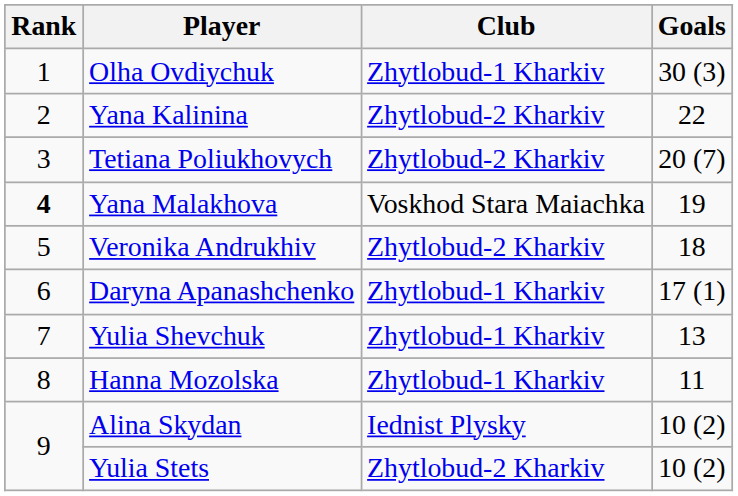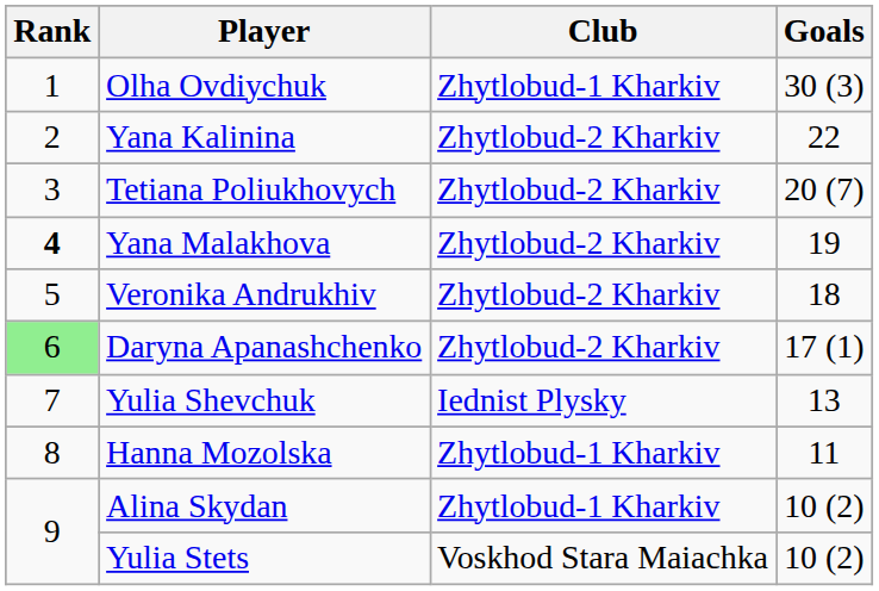 <table class="wikitable" style="text-align:center">
 <tr>
 <th>Rank</th>
 <th>Player</th>
 <th>Club</th>
 <th>Goals</th>
 </tr>
 <tr>
 <td>1</td>
 <td align="left"> <a href='#'>Olha Ovdiychuk</a></td>
 <td align="left"><a href='#'>Zhytlobud-1 Kharkiv</a></td>
 <td>30 (3)</td>
 </tr>
 <tr>
 <td>2</td>
 <td align="left"> <a href='#'>Yana Kalinina</a></td>
 <td align="left"><a href='#'>Zhytlobud-2 Kharkiv</a></td>
 <td>22</td>
 </tr>
 <tr>
 <td>3</td>
 <td align="left"> <a href='#'>Tetiana Poliukhovych</a></td>
 <td align="left"><a href='#'>Zhytlobud-2 Kharkiv</a></td>
 <td>20 (7)</td>
 </tr>
 <tr>
 <td><strong>4</strong></td>
 <td align="left"> <a href='#'>Yana Malakhova</a></td>
-<td align="left">Voskhod Stara Maiachka</td>
+<td align="left"><a href='#'>Zhytlobud-2 Kharkiv</a></td>
 <td>19</td>
 </tr>
 <tr>
 <td>5</td>
 <td align="left"> <a href='#'>Veronika Andrukhiv</a></td>
 <td align="left"><a href='#'>Zhytlobud-2 Kharkiv</a></td>
 <td>18</td>
 </tr>
 <tr>
-<td>6</td>
+<td style="background: lightgreen;">6</td>
 <td align="left"> <a href='#'>Daryna Apanashchenko</a></td>
-<td align="left"><a href='#'>Zhytlobud-1 Kharkiv</a></td>
+<td align="left"><a href='#'>Zhytlobud-2 Kharkiv</a></td>
 <td>17 (1)</td>
 </tr>
 <tr>
 <td>7</td>
 <td align="left"> <a href='#'>Yulia Shevchuk</a></td>
-<td align="left"><a href='#'>Zhytlobud-1 Kharkiv</a></td>
+<td align="left"><a href='#'>Iednist Plysky</a></td>
 <td>13</td>
 </tr>
 <tr>
 <td>8</td>
 <td align="left"> <a href='#'>Hanna Mozolska</a></td>
 <td align="left"><a href='#'>Zhytlobud-1 Kharkiv</a></td>
 <td>11</td>
 </tr>
 <tr>
 <td rowspan=2>9</td>
 <td align="left"> <a href='#'>Alina Skydan</a></td>
-<td align="left"><a href='#'>Iednist Plysky</a></td>
+<td align="left"><a href='#'>Zhytlobud-1 Kharkiv</a></td>
 <td>10 (2)</td>
 </tr>
 <tr>
 <td align="left"> <a href='#'>Yulia Stets</a></td>
-<td align="left"><a href='#'>Zhytlobud-2 Kharkiv</a></td>
+<td align="left">Voskhod Stara Maiachka</td>
 <td>10 (2)</td>
 </tr>
 </table>
